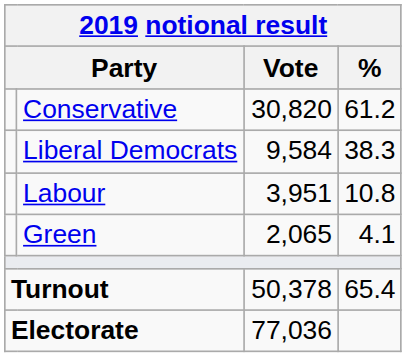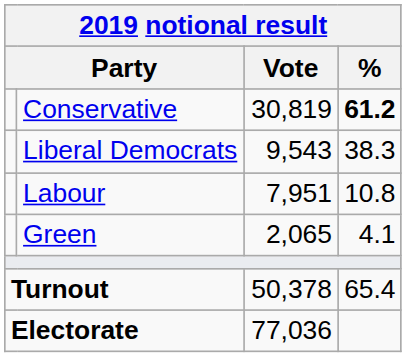 <table class="wikitable">
 <tr>
 <th colspan="4"><a href='#'>2019</a> <a href='#'>notional result</a></th>
 </tr>
 <tr>
 <th bgcolor="#DDDDFF" width="130px" colspan="2">Party</th>
 <th bgcolor="#DDDDFF" width="50px">Vote</th>
 <th bgcolor="#DDDDFF" width="30px">%</th>
 </tr>
 <tr>
 <td></td>
 <td><a href='#'>Conservative</a></td>
-<td align=right>30,820</td>
-<td align=right>61.2</td>
+<td align=right>30,819</td>
+<td align=right><strong>61.2</strong></td>
 </tr>
 <tr>
 <td></td>
 <td><a href='#'>Liberal Democrats</a></td>
-<td align=right>9,584</td>
+<td align=right>9,543</td>
 <td align=right>38.3</td>
 </tr>
 <tr>
 <td></td>
 <td><a href='#'>Labour</a></td>
-<td align=right>3,951</td>
+<td align=right>7,951</td>
 <td align=right>10.8</td>
 </tr>
 <tr>
 <td></td>
 <td><a href='#'>Green</a></td>
 <td align=right>2,065</td>
 <td align=right>4.1</td>
 </tr>
 <tr>
 <td colspan="4" bgcolor="#EAECF0"></td>
 </tr>
 <tr>
 <td colspan="2"><strong>Turnout</strong></td>
 <td align=right>50,378</td>
 <td align=right>65.4</td>
 </tr>
 <tr>
 <td colspan="2"><strong>Electorate</strong></td>
 <td align=right>77,036</td>
 </tr>
 </table>
